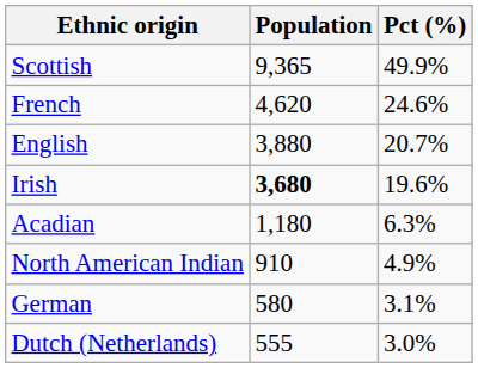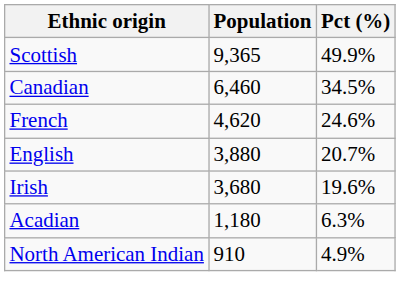 <table class="wikitable">
 <tr>
 <th>Ethnic origin</th>
 <th>Population</th>
 <th>Pct (%)</th>
 </tr>
 <tr>
 <td><a href='#'>Scottish</a></td>
 <td>9,365</td>
 <td>49.9%</td>
+</tr>
+<tr>
+<td><a href='#'>Canadian</a></td>
+<td>6,460</td>
+<td>34.5%</td>
 </tr>
 <tr>
 <td><a href='#'>French</a></td>
 <td>4,620</td>
 <td>24.6%</td>
 </tr>
 <tr>
 <td><a href='#'>English</a></td>
 <td>3,880</td>
 <td>20.7%</td>
 </tr>
 <tr>
 <td><a href='#'>Irish</a></td>
-<td><strong>3,680</strong></td>
+<td>3,680</td>
 <td>19.6%</td>
 </tr>
 <tr>
 <td><a href='#'>Acadian</a></td>
 <td>1,180</td>
 <td>6.3%</td>
 </tr>
 <tr>
 <td><a href='#'>North American Indian</a></td>
 <td>910</td>
 <td>4.9%</td>
 </tr>
-<tr>
-<td><a href='#'>German</a></td>
-<td>580</td>
-<td>3.1%</td>
-</tr>
-<tr>
-<td><a href='#'>Dutch (Netherlands)</a></td>
-<td>555</td>
-<td>3.0%</td>
-</tr>
 </table>
